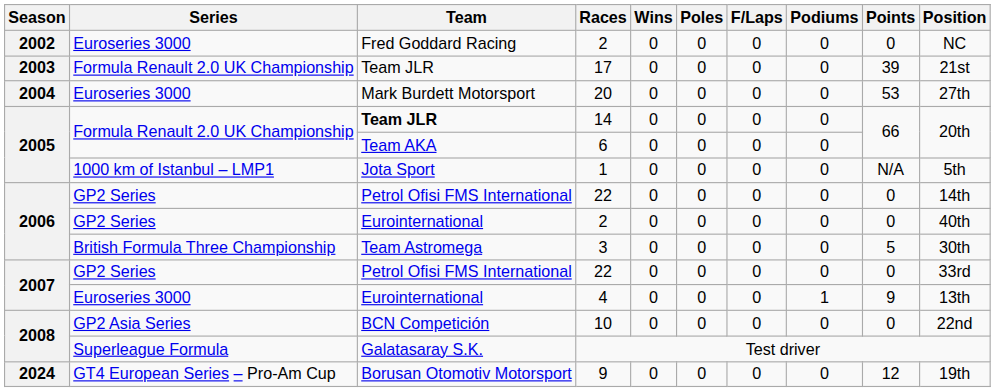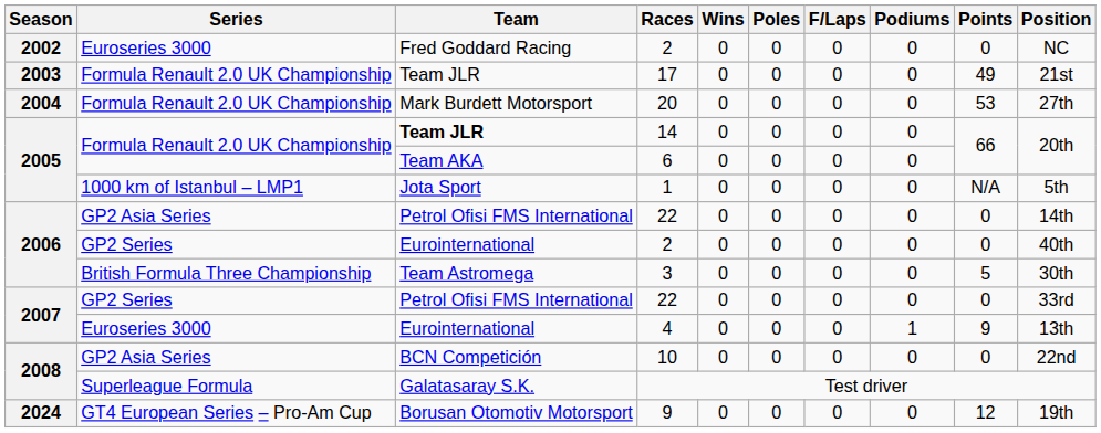 <table class="wikitable" style="font-size: 90%; text-align:center">
 <tr>
 <th>Season</th>
 <th>Series</th>
 <th>Team</th>
 <th>Races</th>
 <th>Wins</th>
 <th>Poles</th>
 <th>F/Laps</th>
 <th>Podiums</th>
 <th>Points</th>
 <th>Position</th>
 </tr>
 <tr>
 <th>2002</th>
 <td align=left><a href='#'>Euroseries 3000</a></td>
 <td align=left>Fred Goddard Racing</td>
 <td>2</td>
 <td>0</td>
 <td>0</td>
 <td>0</td>
 <td>0</td>
 <td>0</td>
 <td>NC</td>
 </tr>
 <tr>
 <th>2003</th>
 <td align=left><a href='#'>Formula Renault 2.0 UK Championship</a></td>
 <td align=left>Team JLR</td>
 <td>17</td>
 <td>0</td>
 <td>0</td>
 <td>0</td>
 <td>0</td>
-<td>39</td>
+<td>49</td>
 <td>21st</td>
 </tr>
 <tr>
 <th>2004</th>
-<td align=left><a href='#'>Euroseries 3000</a></td>
+<td align=left><a href='#'>Formula Renault 2.0 UK Championship</a></td>
 <td align=left>Mark Burdett Motorsport</td>
 <td>20</td>
 <td>0</td>
 <td>0</td>
 <td>0</td>
 <td>0</td>
 <td>53</td>
 <td>27th</td>
 </tr>
 <tr>
 <th rowspan=3>2005</th>
 <td rowspan=2 align=left><a href='#'>Formula Renault 2.0 UK Championship</a></td>
 <td align=left><strong>Team JLR</strong></td>
 <td>14</td>
 <td>0</td>
 <td>0</td>
 <td>0</td>
 <td>0</td>
 <td rowspan=2>66</td>
 <td rowspan=2>20th</td>
 </tr>
 <tr>
 <td align=left><a href='#'>Team AKA</a></td>
 <td>6</td>
 <td>0</td>
 <td>0</td>
 <td>0</td>
 <td>0</td>
 </tr>
 <tr>
 <td align=left><a href='#'>1000 km of Istanbul – LMP1</a></td>
 <td align=left><a href='#'>Jota Sport</a></td>
 <td>1</td>
 <td>0</td>
 <td>0</td>
 <td>0</td>
 <td>0</td>
 <td>N/A</td>
 <td>5th</td>
 </tr>
 <tr>
 <th rowspan=3>2006</th>
-<td align=left><a href='#'>GP2 Series</a></td>
+<td align=left><a href='#'>GP2 Asia Series</a></td>
 <td align=left><a href='#'>Petrol Ofisi FMS International</a></td>
 <td>22</td>
 <td>0</td>
 <td>0</td>
 <td>0</td>
 <td>0</td>
 <td>0</td>
 <td>14th</td>
 </tr>
 <tr>
 <td align=left><a href='#'>GP2 Series</a></td>
 <td align=left><a href='#'>Eurointernational</a></td>
 <td>2</td>
 <td>0</td>
 <td>0</td>
 <td>0</td>
 <td>0</td>
 <td>0</td>
 <td>40th</td>
 </tr>
 <tr>
 <td align=left><a href='#'>British Formula Three Championship</a></td>
 <td align=left><a href='#'>Team Astromega</a></td>
 <td>3</td>
 <td>0</td>
 <td>0</td>
 <td>0</td>
 <td>0</td>
 <td>5</td>
 <td>30th</td>
 </tr>
 <tr>
 <th rowspan=2>2007</th>
 <td align=left><a href='#'>GP2 Series</a></td>
 <td align=left><a href='#'>Petrol Ofisi FMS International</a></td>
 <td>22</td>
 <td>0</td>
 <td>0</td>
 <td>0</td>
 <td>0</td>
 <td>0</td>
 <td>33rd</td>
 </tr>
 <tr>
 <td align=left><a href='#'>Euroseries 3000</a></td>
 <td align=left><a href='#'>Eurointernational</a></td>
 <td>4</td>
 <td>0</td>
 <td>0</td>
 <td>0</td>
 <td>1</td>
 <td>9</td>
 <td>13th</td>
 </tr>
 <tr>
 <th rowspan=2>2008</th>
 <td align=left><a href='#'>GP2 Asia Series</a></td>
 <td align=left><a href='#'>BCN Competición</a></td>
 <td>10</td>
 <td>0</td>
 <td>0</td>
 <td>0</td>
 <td>0</td>
 <td>0</td>
 <td>22nd</td>
 </tr>
 <tr>
 <td align=left><a href='#'>Superleague Formula</a></td>
 <td align=left><a href='#'>Galatasaray S.K.</a></td>
 <td colspan=7>Test driver</td>
 </tr>
 <tr>
 <th>2024</th>
 <td align=left><a href='#'>GT4 European Series</a> <a href='#'>–</a> Pro-Am Cup</td>
 <td align=left><a href='#'>Borusan Otomotiv Motorsport</a></td>
 <td>9</td>
 <td>0</td>
 <td>0</td>
 <td>0</td>
 <td>0</td>
 <td>12</td>
 <td>19th</td>
 </tr>
 </table>
